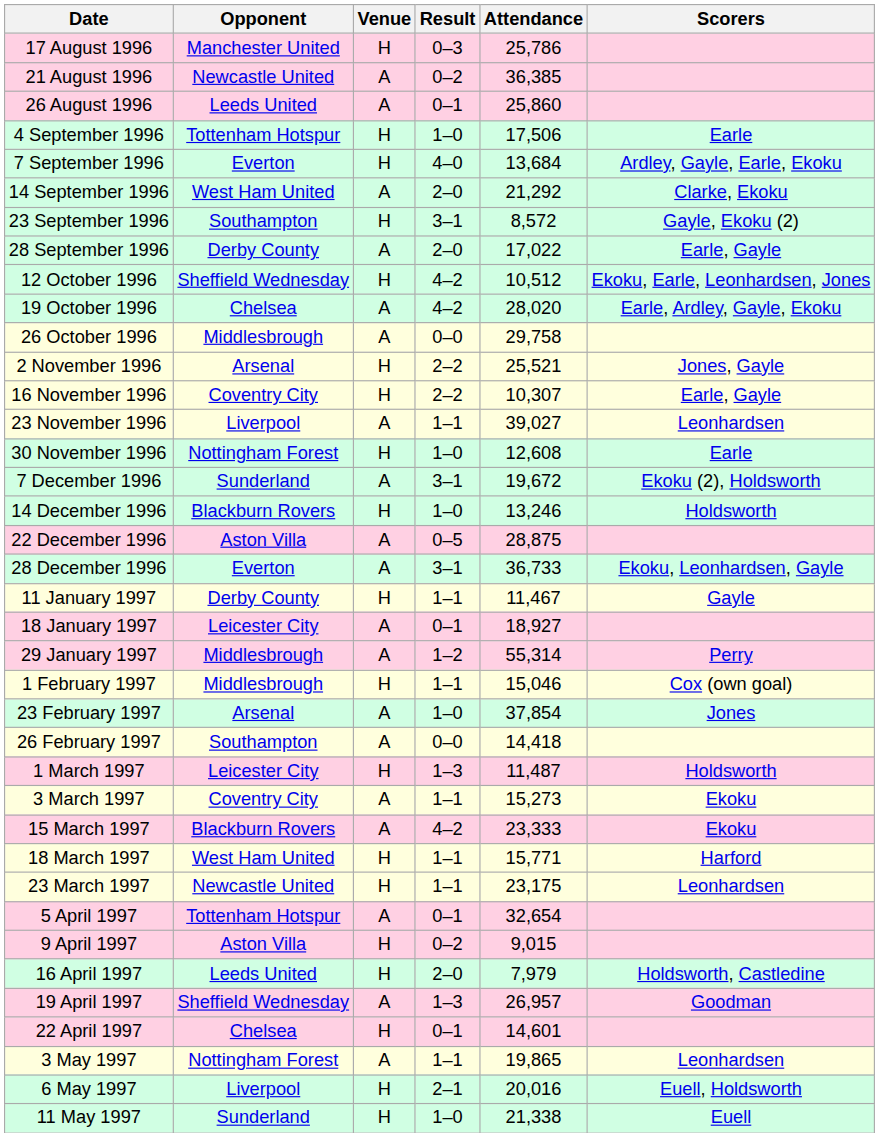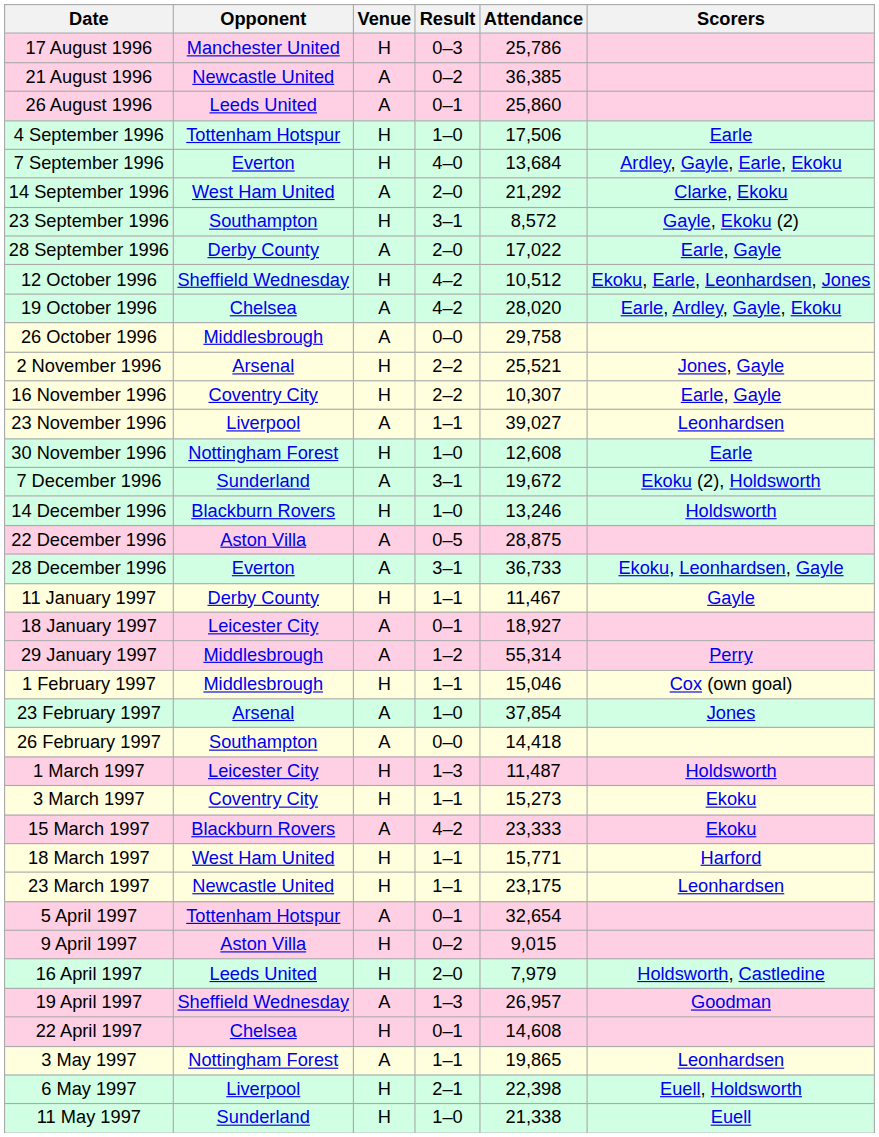 <table class="wikitable sortable" style="font-size:100%; text-align:center">
 <tr>
 <th>Date</th>
 <th>Opponent</th>
 <th>Venue</th>
 <th>Result</th>
 <th>Attendance</th>
 <th>Scorers</th>
 </tr>
 <tr style="background-color: #ffd0e3;">
 <td>17 August 1996</td>
 <td><a href='#'>Manchester United</a></td>
 <td>H</td>
 <td>0–3</td>
 <td>25,786</td>
 <td></td>
 </tr>
 <tr style="background-color: #ffd0e3;">
 <td>21 August 1996</td>
 <td><a href='#'>Newcastle United</a></td>
 <td>A</td>
 <td>0–2</td>
 <td>36,385</td>
 <td></td>
 </tr>
 <tr style="background-color: #ffd0e3;">
 <td>26 August 1996</td>
 <td><a href='#'>Leeds United</a></td>
 <td>A</td>
 <td>0–1</td>
 <td>25,860</td>
 <td></td>
 </tr>
 <tr style="background-color: #d0ffe3;">
 <td>4 September 1996</td>
 <td><a href='#'>Tottenham Hotspur</a></td>
 <td>H</td>
 <td>1–0</td>
 <td>17,506</td>
 <td><a href='#'>Earle</a></td>
 </tr>
 <tr style="background-color: #d0ffe3;">
 <td>7 September 1996</td>
 <td><a href='#'>Everton</a></td>
 <td>H</td>
 <td>4–0</td>
 <td>13,684</td>
 <td><a href='#'>Ardley</a>, <a href='#'>Gayle</a>, <a href='#'>Earle</a>, <a href='#'>Ekoku</a></td>
 </tr>
 <tr style="background-color: #d0ffe3;">
 <td>14 September 1996</td>
 <td><a href='#'>West Ham United</a></td>
 <td>A</td>
 <td>2–0</td>
 <td>21,292</td>
 <td><a href='#'>Clarke</a>, <a href='#'>Ekoku</a></td>
 </tr>
 <tr style="background-color: #d0ffe3;">
 <td>23 September 1996</td>
 <td><a href='#'>Southampton</a></td>
 <td>H</td>
 <td>3–1</td>
 <td>8,572</td>
 <td><a href='#'>Gayle</a>, <a href='#'>Ekoku</a> (2)</td>
 </tr>
 <tr style="background-color: #d0ffe3;">
 <td>28 September 1996</td>
 <td><a href='#'>Derby County</a></td>
 <td>A</td>
 <td>2–0</td>
 <td>17,022</td>
 <td><a href='#'>Earle</a>, <a href='#'>Gayle</a></td>
 </tr>
 <tr style="background-color: #d0ffe3;">
 <td>12 October 1996</td>
 <td><a href='#'>Sheffield Wednesday</a></td>
 <td>H</td>
 <td>4–2</td>
 <td>10,512</td>
 <td><a href='#'>Ekoku</a>, <a href='#'>Earle</a>, <a href='#'>Leonhardsen</a>, <a href='#'>Jones</a></td>
 </tr>
 <tr style="background-color: #d0ffe3;">
 <td>19 October 1996</td>
 <td><a href='#'>Chelsea</a></td>
 <td>A</td>
 <td>4–2</td>
 <td>28,020</td>
 <td><a href='#'>Earle</a>, <a href='#'>Ardley</a>, <a href='#'>Gayle</a>, <a href='#'>Ekoku</a></td>
 </tr>
 <tr style="background-color: #ffffdd;">
 <td>26 October 1996</td>
 <td><a href='#'>Middlesbrough</a></td>
 <td>A</td>
 <td>0–0</td>
 <td>29,758</td>
 <td></td>
 </tr>
 <tr style="background-color: #ffffdd;">
 <td>2 November 1996</td>
 <td><a href='#'>Arsenal</a></td>
 <td>H</td>
 <td>2–2</td>
 <td>25,521</td>
 <td><a href='#'>Jones</a>, <a href='#'>Gayle</a></td>
 </tr>
 <tr style="background-color: #ffffdd;">
 <td>16 November 1996</td>
 <td><a href='#'>Coventry City</a></td>
 <td>H</td>
 <td>2–2</td>
 <td>10,307</td>
 <td><a href='#'>Earle</a>, <a href='#'>Gayle</a></td>
 </tr>
 <tr style="background-color: #ffffdd;">
 <td>23 November 1996</td>
 <td><a href='#'>Liverpool</a></td>
 <td>A</td>
 <td>1–1</td>
 <td>39,027</td>
 <td><a href='#'>Leonhardsen</a></td>
 </tr>
 <tr style="background-color: #d0ffe3;">
 <td>30 November 1996</td>
 <td><a href='#'>Nottingham Forest</a></td>
 <td>H</td>
 <td>1–0</td>
 <td>12,608</td>
 <td><a href='#'>Earle</a></td>
 </tr>
 <tr style="background-color: #d0ffe3;">
 <td>7 December 1996</td>
 <td><a href='#'>Sunderland</a></td>
 <td>A</td>
 <td>3–1</td>
 <td>19,672</td>
 <td><a href='#'>Ekoku</a> (2), <a href='#'>Holdsworth</a></td>
 </tr>
 <tr style="background-color: #d0ffe3;">
 <td>14 December 1996</td>
 <td><a href='#'>Blackburn Rovers</a></td>
 <td>H</td>
 <td>1–0</td>
 <td>13,246</td>
 <td><a href='#'>Holdsworth</a></td>
 </tr>
 <tr style="background-color: #ffd0e3;">
 <td>22 December 1996</td>
 <td><a href='#'>Aston Villa</a></td>
 <td>A</td>
 <td>0–5</td>
 <td>28,875</td>
 <td></td>
 </tr>
 <tr style="background-color: #d0ffe3;">
 <td>28 December 1996</td>
 <td><a href='#'>Everton</a></td>
 <td>A</td>
 <td>3–1</td>
 <td>36,733</td>
 <td><a href='#'>Ekoku</a>, <a href='#'>Leonhardsen</a>, <a href='#'>Gayle</a></td>
 </tr>
 <tr style="background-color: #ffffdd;">
 <td>11 January 1997</td>
 <td><a href='#'>Derby County</a></td>
 <td>H</td>
 <td>1–1</td>
 <td>11,467</td>
 <td><a href='#'>Gayle</a></td>
 </tr>
 <tr style="background-color: #ffd0e3;">
 <td>18 January 1997</td>
 <td><a href='#'>Leicester City</a></td>
 <td>A</td>
 <td>0–1</td>
 <td>18,927</td>
 <td></td>
 </tr>
 <tr style="background-color: #ffd0e3;">
 <td>29 January 1997</td>
 <td><a href='#'>Middlesbrough</a></td>
 <td>A</td>
 <td>1–2</td>
 <td>55,314</td>
 <td><a href='#'>Perry</a></td>
 </tr>
 <tr style="background-color: #ffffdd;">
 <td>1 February 1997</td>
 <td><a href='#'>Middlesbrough</a></td>
 <td>H</td>
 <td>1–1</td>
 <td>15,046</td>
 <td><a href='#'>Cox</a> (own goal)</td>
 </tr>
 <tr style="background-color: #d0ffe3;">
 <td>23 February 1997</td>
 <td><a href='#'>Arsenal</a></td>
 <td>A</td>
 <td>1–0</td>
 <td>37,854</td>
 <td><a href='#'>Jones</a></td>
 </tr>
 <tr style="background-color: #ffffdd;">
 <td>26 February 1997</td>
 <td><a href='#'>Southampton</a></td>
 <td>A</td>
 <td>0–0</td>
 <td>14,418</td>
 <td></td>
 </tr>
 <tr style="background-color: #ffd0e3;">
 <td>1 March 1997</td>
 <td><a href='#'>Leicester City</a></td>
 <td>H</td>
 <td>1–3</td>
 <td>11,487</td>
 <td><a href='#'>Holdsworth</a></td>
 </tr>
 <tr style="background-color: #ffffdd;">
 <td>3 March 1997</td>
 <td><a href='#'>Coventry City</a></td>
-<td>A</td>
+<td>H</td>
 <td>1–1</td>
 <td>15,273</td>
 <td><a href='#'>Ekoku</a></td>
 </tr>
 <tr style="background-color: #ffd0e3;">
 <td>15 March 1997</td>
 <td><a href='#'>Blackburn Rovers</a></td>
 <td>A</td>
 <td>4–2</td>
 <td>23,333</td>
 <td><a href='#'>Ekoku</a></td>
 </tr>
 <tr style="background-color: #ffffdd;">
 <td>18 March 1997</td>
 <td><a href='#'>West Ham United</a></td>
 <td>H</td>
 <td>1–1</td>
 <td>15,771</td>
 <td><a href='#'>Harford</a></td>
 </tr>
 <tr style="background-color: #ffffdd;">
 <td>23 March 1997</td>
 <td><a href='#'>Newcastle United</a></td>
 <td>H</td>
 <td>1–1</td>
 <td>23,175</td>
 <td><a href='#'>Leonhardsen</a></td>
 </tr>
 <tr style="background-color: #ffd0e3;">
 <td>5 April 1997</td>
 <td><a href='#'>Tottenham Hotspur</a></td>
 <td>A</td>
 <td>0–1</td>
 <td>32,654</td>
 <td></td>
 </tr>
 <tr style="background-color: #ffd0e3;">
 <td>9 April 1997</td>
 <td><a href='#'>Aston Villa</a></td>
 <td>H</td>
 <td>0–2</td>
 <td>9,015</td>
 <td></td>
 </tr>
 <tr style="background-color: #d0ffe3;">
 <td>16 April 1997</td>
 <td><a href='#'>Leeds United</a></td>
 <td>H</td>
 <td>2–0</td>
 <td>7,979</td>
 <td><a href='#'>Holdsworth</a>, <a href='#'>Castledine</a></td>
 </tr>
 <tr style="background-color: #ffd0e3;">
 <td>19 April 1997</td>
 <td><a href='#'>Sheffield Wednesday</a></td>
 <td>A</td>
 <td>1–3</td>
 <td>26,957</td>
 <td><a href='#'>Goodman</a></td>
 </tr>
 <tr style="background-color: #ffd0e3;">
 <td>22 April 1997</td>
 <td><a href='#'>Chelsea</a></td>
 <td>H</td>
 <td>0–1</td>
-<td>14,601</td>
+<td>14,608</td>
 <td></td>
 </tr>
 <tr style="background-color: #ffffdd;">
 <td>3 May 1997</td>
 <td><a href='#'>Nottingham Forest</a></td>
 <td>A</td>
 <td>1–1</td>
 <td>19,865</td>
 <td><a href='#'>Leonhardsen</a></td>
 </tr>
 <tr style="background-color: #d0ffe3;">
 <td>6 May 1997</td>
 <td><a href='#'>Liverpool</a></td>
 <td>H</td>
 <td>2–1</td>
-<td>20,016</td>
+<td>22,398</td>
 <td><a href='#'>Euell</a>, <a href='#'>Holdsworth</a></td>
 </tr>
 <tr style="background-color: #d0ffe3;">
 <td>11 May 1997</td>
 <td><a href='#'>Sunderland</a></td>
 <td>H</td>
 <td>1–0</td>
 <td>21,338</td>
 <td><a href='#'>Euell</a></td>
 </tr>
 </table>
